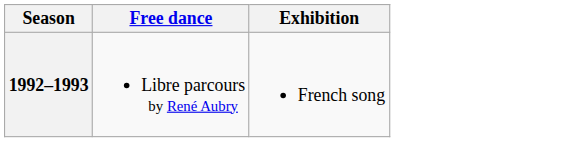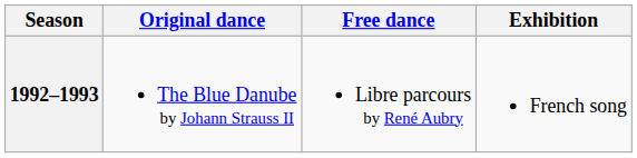 <table class="wikitable" style="text-align:center">
 <tr>
 <th>Season</th>
+<th><a href='#'>Original dance</a></th>
 <th><a href='#'>Free dance</a></th>
 <th>Exhibition</th>
 </tr>
 <tr>
 <th>1992–1993</th>
+<td><br><ul><li><a href='#'>The Blue Danube</a> <br><small> by <a href='#'>Johann Strauss II</a> </small></li></ul></td>
 <td><br><ul><li>Libre parcours <br><small> by <a href='#'>René Aubry</a> </small></li></ul></td>
 <td><br><ul><li>French song</li></ul></td>
 </tr>
 </table>
